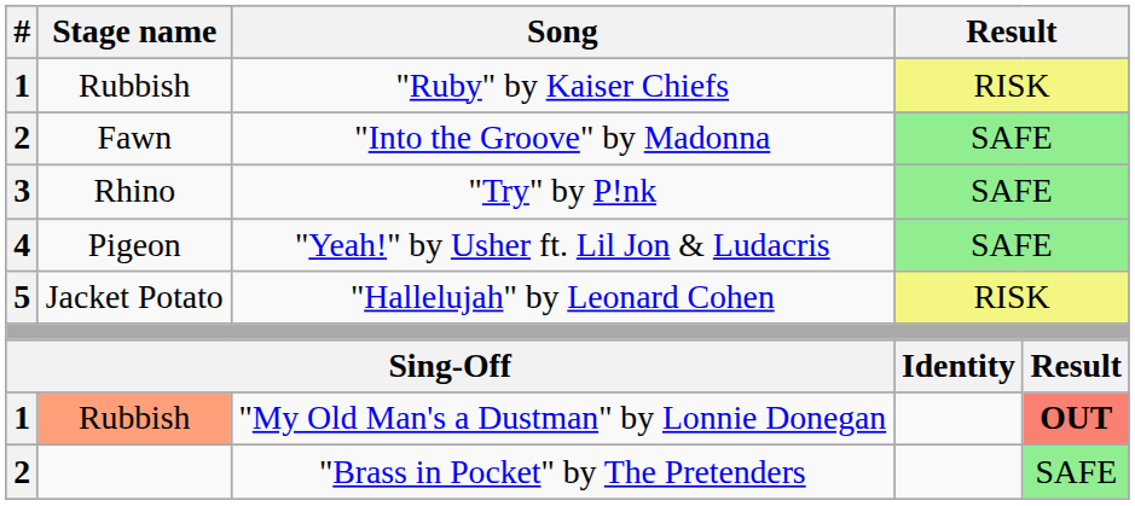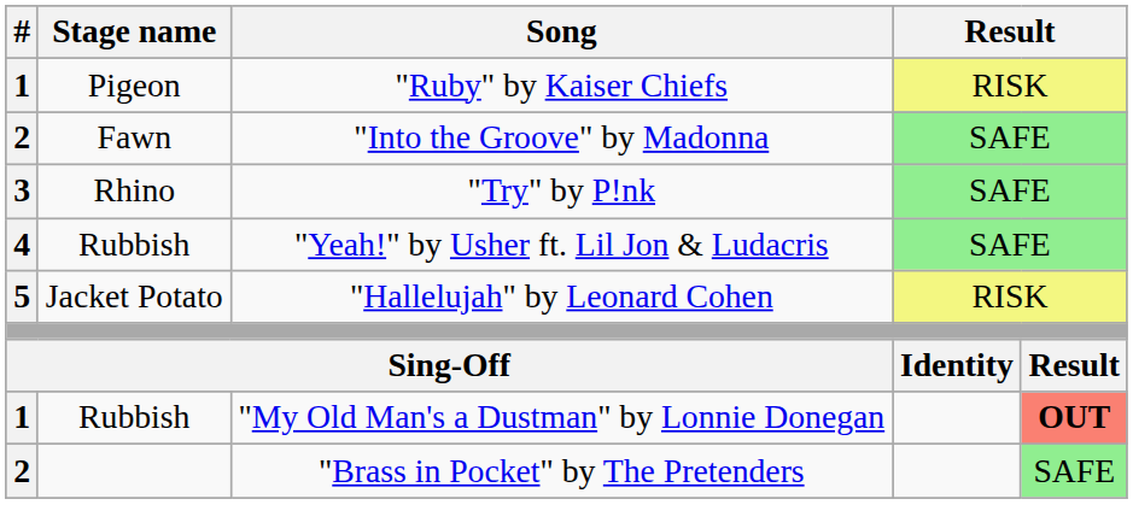 <table class="wikitable plainrowheaders" style="text-align: center;">
 <tr>
 <th>#</th>
 <th>Stage name</th>
 <th>Song</th>
 <th colspan="2">Result</th>
 </tr>
 <tr>
 <th>1</th>
-<td>Rubbish</td>
+<td>Pigeon</td>
 <td>"<a href='#'>Ruby</a>" by <a href='#'>Kaiser Chiefs</a></td>
 <td colspan="2" bgcolor="#F3F781">RISK</td>
 </tr>
 <tr>
 <th>2</th>
 <td>Fawn</td>
 <td>"<a href='#'>Into the Groove</a>" by <a href='#'>Madonna</a></td>
 <td colspan="2" bgcolor="lightgreen">SAFE</td>
 </tr>
 <tr>
 <th>3</th>
 <td>Rhino</td>
 <td>"<a href='#'>Try</a>" by <a href='#'>P!nk</a></td>
 <td colspan="2" bgcolor="lightgreen">SAFE</td>
 </tr>
 <tr>
 <th>4</th>
-<td>Pigeon</td>
+<td>Rubbish</td>
 <td>"<a href='#'>Yeah!</a>" by <a href='#'>Usher</a> ft. <a href='#'>Lil Jon</a> & <a href='#'>Ludacris</a></td>
 <td colspan="2" bgcolor="lightgreen">SAFE</td>
 </tr>
 <tr>
 <th>5</th>
 <td>Jacket Potato</td>
 <td>"<a href='#'>Hallelujah</a>" by <a href='#'>Leonard Cohen</a></td>
 <td colspan="2" bgcolor="#F3F781">RISK</td>
 </tr>
 <tr>
 <td colspan="5" style="background:darkgray"></td>
 </tr>
 <tr>
 <th colspan="3">Sing-Off</th>
 <th>Identity</th>
 <th>Result</th>
 </tr>
 <tr>
 <th>1</th>
-<td style="background: lightsalmon;">Rubbish</td>
+<td>Rubbish</td>
 <td>"<a href='#'>My Old Man's a Dustman</a>" by <a href='#'>Lonnie Donegan</a></td>
 <td></td>
 <td bgcolor="salmon"><strong>OUT</strong></td>
 </tr>
 <tr>
 <th>2</th>
 <td></td>
 <td>"<a href='#'>Brass in Pocket</a>" by <a href='#'>The Pretenders</a></td>
 <td></td>
 <td bgcolor="lightgreen">SAFE</td>
 </tr>
 </table>
